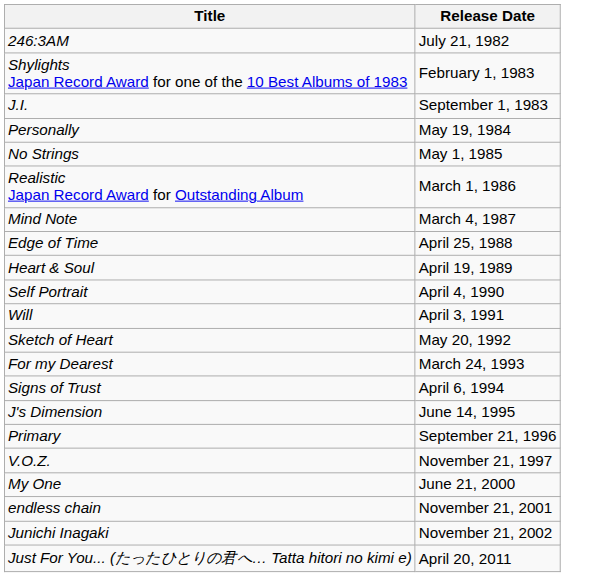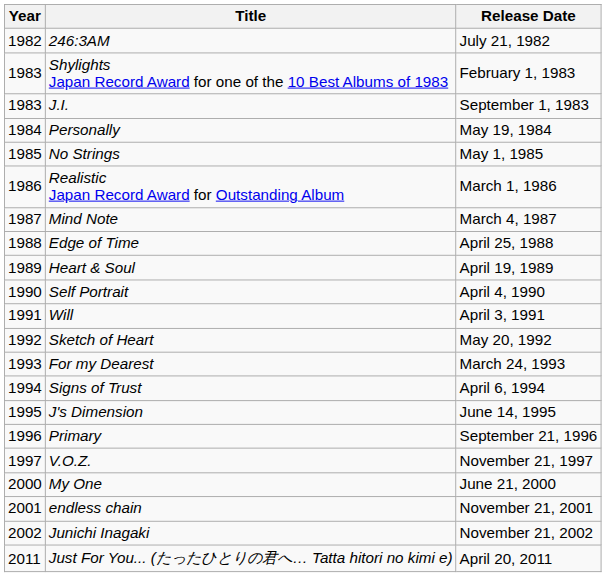 <table class="wikitable">
 <tr>
+<th>Year</th>
 <th>Title</th>
 <th>Release Date</th>
 </tr>
 <tr>
+<td>1982</td>
 <td><em>246:3AM</em></td>
 <td>July 21, 1982</td>
 </tr>
 <tr>
+<td>1983</td>
 <td><em>Shylights</em> <br> <a href='#'>Japan Record Award</a> for one of the <a href='#'>10 Best Albums of 1983</a></td>
 <td>February 1, 1983</td>
 </tr>
 <tr>
+<td>1983</td>
 <td><em>J.I.</em></td>
 <td>September 1, 1983</td>
 </tr>
 <tr>
+<td>1984</td>
 <td><em>Personally</em></td>
 <td>May 19, 1984</td>
 </tr>
 <tr>
+<td>1985</td>
 <td><em>No Strings</em></td>
 <td>May 1, 1985</td>
 </tr>
 <tr>
+<td>1986</td>
 <td><em>Realistic</em> <br> <a href='#'>Japan Record Award</a> for <a href='#'>Outstanding Album</a></td>
 <td>March 1, 1986</td>
 </tr>
 <tr>
+<td>1987</td>
 <td><em>Mind Note</em></td>
 <td>March 4, 1987</td>
 </tr>
 <tr>
+<td>1988</td>
 <td><em>Edge of Time</em></td>
 <td>April 25, 1988</td>
 </tr>
 <tr>
+<td>1989</td>
 <td><em>Heart & Soul</em></td>
 <td>April 19, 1989</td>
 </tr>
 <tr>
+<td>1990</td>
 <td><em>Self Portrait</em></td>
 <td>April 4, 1990</td>
 </tr>
 <tr>
+<td>1991</td>
 <td><em>Will</em></td>
 <td>April 3, 1991</td>
 </tr>
 <tr>
+<td>1992</td>
 <td><em>Sketch of Heart</em></td>
 <td>May 20, 1992</td>
 </tr>
 <tr>
+<td>1993</td>
 <td><em>For my Dearest</em></td>
 <td>March 24, 1993</td>
 </tr>
 <tr>
+<td>1994</td>
 <td><em>Signs of Trust</em></td>
 <td>April 6, 1994</td>
 </tr>
 <tr>
+<td>1995</td>
 <td><em>J's Dimension</em></td>
 <td>June 14, 1995</td>
 </tr>
 <tr>
+<td>1996</td>
 <td><em>Primary</em></td>
 <td>September 21, 1996</td>
 </tr>
 <tr>
+<td>1997</td>
 <td><em>V.O.Z.</em></td>
 <td>November 21, 1997</td>
 </tr>
 <tr>
+<td>2000</td>
 <td><em>My One</em></td>
 <td>June 21, 2000</td>
 </tr>
 <tr>
+<td>2001</td>
 <td><em>endless chain</em></td>
 <td>November 21, 2001</td>
 </tr>
 <tr>
+<td>2002</td>
 <td><em>Junichi Inagaki</em></td>
 <td>November 21, 2002</td>
 </tr>
 <tr>
+<td>2011</td>
 <td><em>Just For You... (たったひとりの君へ… Tatta hitori no kimi e)</em></td>
 <td>April 20, 2011</td>
 </tr>
 </table>
